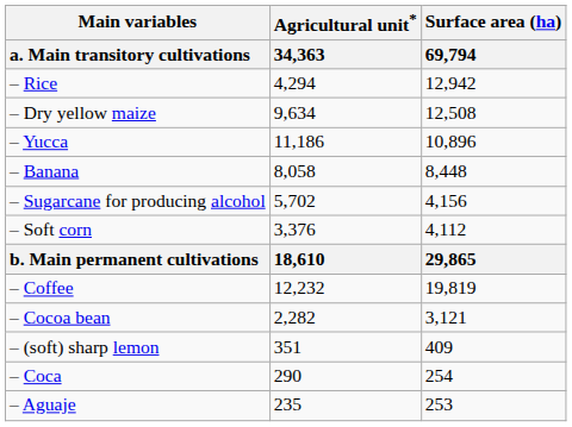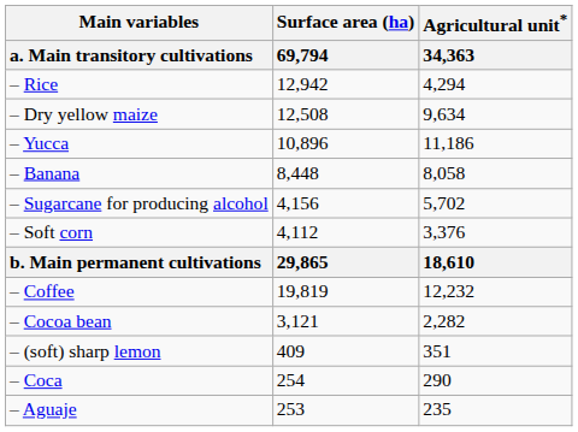 <table class="wikitable">
 <tr>
 <th>Main variables</th>
+<th>Surface area (<a href='#'>ha</a>)</th>
 <th>Agricultural unit<sup>*</sup></th>
-<th>Surface area (<a href='#'>ha</a>)</th>
 </tr>
 <tr>
 <th style="text-align:left">a. Main transitory cultivations</th>
+<th style="text-align:left">69,794</th>
 <th style="text-align:left">34,363</th>
-<th style="text-align:left">69,794</th>
 </tr>
 <tr>
 <td>– <a href='#'>Rice</a></td>
+<td>12,942</td>
 <td>4,294</td>
-<td>12,942</td>
 </tr>
 <tr>
 <td>– Dry yellow <a href='#'>maize</a></td>
+<td>12,508</td>
 <td>9,634</td>
-<td>12,508</td>
 </tr>
 <tr>
 <td>– <a href='#'>Yucca</a></td>
+<td>10,896</td>
 <td>11,186</td>
-<td>10,896</td>
 </tr>
 <tr>
 <td>– <a href='#'>Banana</a></td>
+<td>8,448</td>
 <td>8,058</td>
-<td>8,448</td>
 </tr>
 <tr>
 <td>– <a href='#'>Sugarcane</a> for producing <a href='#'>alcohol</a></td>
+<td>4,156</td>
 <td>5,702</td>
-<td>4,156</td>
 </tr>
 <tr>
 <td>– Soft <a href='#'>corn</a></td>
+<td>4,112</td>
 <td>3,376</td>
-<td>4,112</td>
 </tr>
 <tr>
 <th style="text-align:left">b. Main permanent cultivations</th>
+<th style="text-align:left">29,865</th>
 <th style="text-align:left">18,610</th>
-<th style="text-align:left">29,865</th>
 </tr>
 <tr>
 <td>– <a href='#'>Coffee</a></td>
+<td>19,819</td>
 <td>12,232</td>
-<td>19,819</td>
 </tr>
 <tr>
 <td>– <a href='#'>Cocoa bean</a></td>
+<td>3,121</td>
 <td>2,282</td>
-<td>3,121</td>
 </tr>
 <tr>
 <td>– (soft) sharp <a href='#'>lemon</a></td>
+<td>409</td>
 <td>351</td>
-<td>409</td>
 </tr>
 <tr>
 <td>– <a href='#'>Coca</a></td>
+<td>254</td>
 <td>290</td>
-<td>254</td>
 </tr>
 <tr>
 <td>– <a href='#'>Aguaje</a></td>
+<td>253</td>
 <td>235</td>
-<td>253</td>
 </tr>
 </table>
